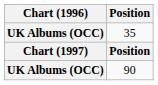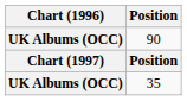 <table class="wikitable plainrowheaders" style="text-align:center">
 <tr>
 <th scope="col">Chart (1996)</th>
 <th scope="col">Position</th>
 </tr>
 <tr>
 <th scope="row">UK Albums (OCC)</th>
-<td>35</td>
+<td>90</td>
 </tr>
 <tr>
 <th scope="col">Chart (1997)</th>
 <th scope="col">Position</th>
 </tr>
 <tr>
 <th scope="row">UK Albums (OCC)</th>
-<td>90</td>
+<td>35</td>
 </tr>
 </table>
